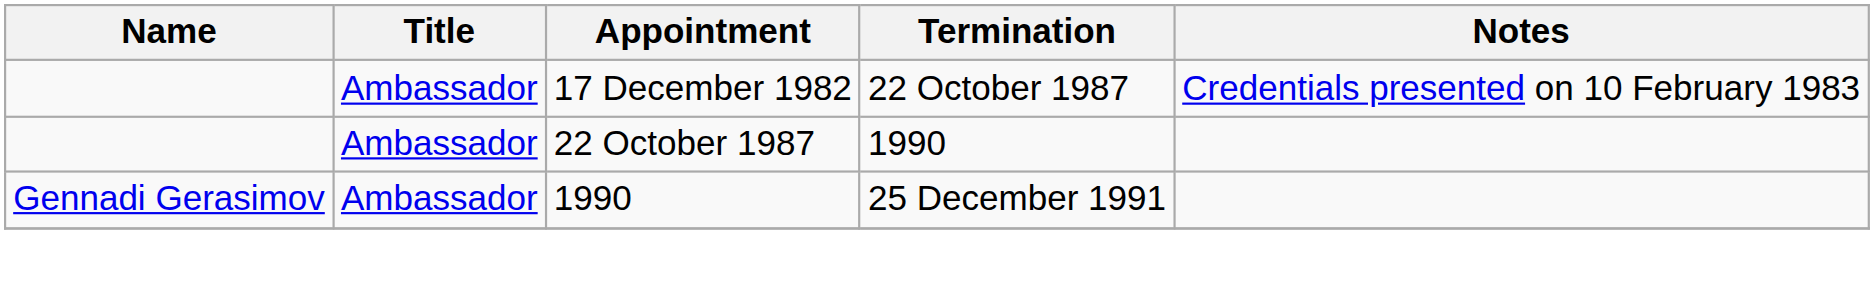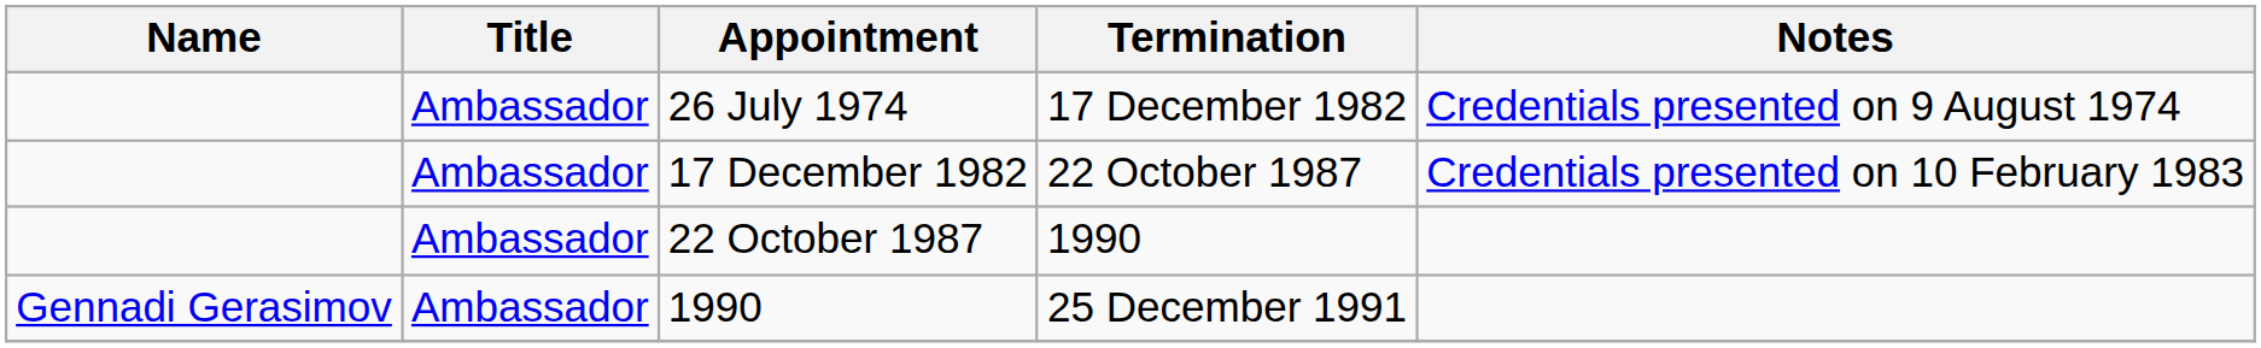 <table class="wikitable">
 <tr valign="middle">
 <th>Name</th>
 <th>Title</th>
 <th>Appointment</th>
 <th>Termination</th>
 <th>Notes</th>
+</tr>
+<tr>
+<td></td>
+<td><a href='#'>Ambassador</a></td>
+<td>26 July 1974</td>
+<td>17 December 1982</td>
+<td><a href='#'>Credentials presented</a> on 9 August 1974</td>
 </tr>
 <tr>
 <td></td>
 <td><a href='#'>Ambassador</a></td>
 <td>17 December 1982</td>
 <td>22 October 1987</td>
 <td><a href='#'>Credentials presented</a> on 10 February 1983</td>
 </tr>
 <tr>
 <td></td>
 <td><a href='#'>Ambassador</a></td>
 <td>22 October 1987</td>
 <td>1990</td>
 <td></td>
 </tr>
 <tr>
 <td><a href='#'>Gennadi Gerasimov</a></td>
 <td><a href='#'>Ambassador</a></td>
 <td>1990</td>
 <td>25 December 1991</td>
 <td></td>
 </tr>
 <tr>
 </tr>
 </table>
